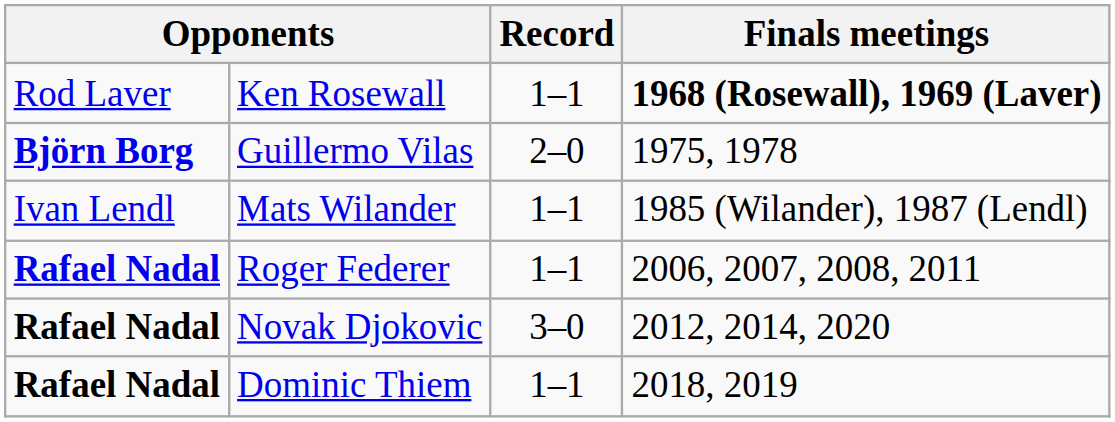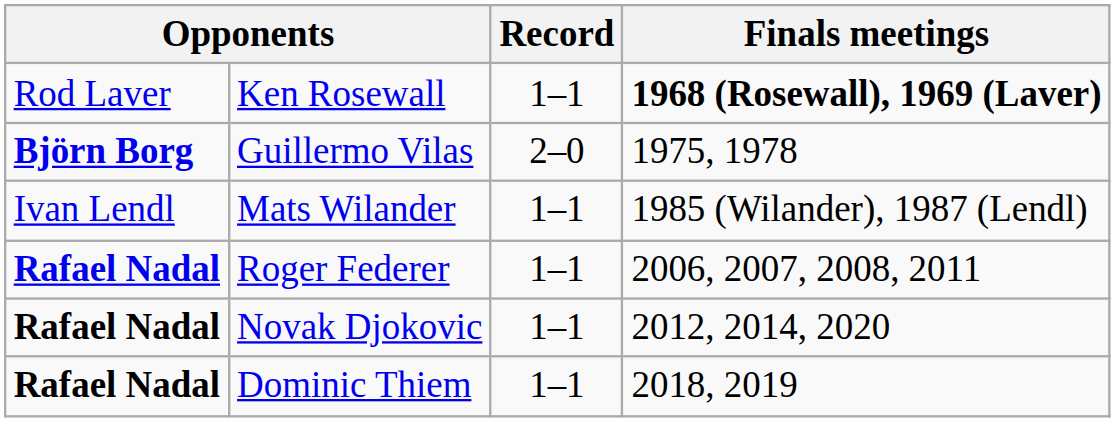 <table class="wikitable">
 <tr>
 <th colspan=2>Opponents</th>
 <th>Record</th>
 <th>Finals meetings</th>
 </tr>
 <tr>
 <td> <a href='#'>Rod Laver</a></td>
 <td> <a href='#'>Ken Rosewall</a></td>
 <td align=center>1–1</td>
 <td><strong>1968 (Rosewall), 1969 (Laver)</strong></td>
 </tr>
 <tr>
 <td> <strong><a href='#'>Björn Borg</a></strong></td>
 <td> <a href='#'>Guillermo Vilas</a></td>
 <td align=center>2–0</td>
 <td>1975, 1978</td>
 </tr>
 <tr>
 <td> <a href='#'>Ivan Lendl</a></td>
 <td> <a href='#'>Mats Wilander</a></td>
 <td align=center>1–1</td>
 <td>1985 (Wilander), 1987 (Lendl)</td>
 </tr>
 <tr>
 <td> <strong><a href='#'>Rafael Nadal</a></strong></td>
 <td> <a href='#'>Roger Federer</a></td>
 <td align=center>1–1</td>
 <td>2006, 2007, 2008, 2011</td>
 </tr>
 <tr>
 <td> <strong>Rafael Nadal</strong></td>
 <td> <a href='#'>Novak Djokovic</a></td>
-<td align=center>3–0</td>
+<td align=center>1–1</td>
 <td>2012, 2014, 2020</td>
 </tr>
 <tr>
 <td> <strong>Rafael Nadal</strong></td>
 <td> <a href='#'>Dominic Thiem</a></td>
 <td align=center>1–1</td>
 <td>2018, 2019</td>
 </tr>
 </table>
